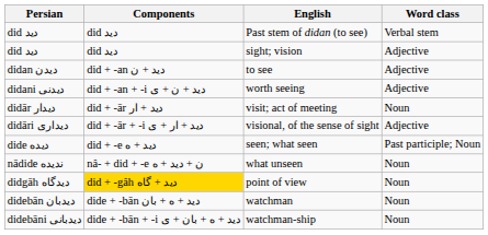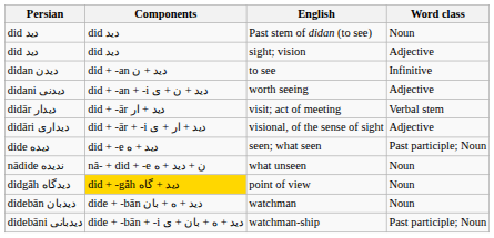 <table class="wikitable" id="table1">
 <tr>
 <th>Persian</th>
 <th>Components</th>
 <th>English</th>
 <th>Word class</th>
 </tr>
 <tr>
 <td>did دید</td>
 <td>did دید</td>
 <td>Past stem of <em>didan</em> (to see)</td>
-<td>Verbal stem</td>
+<td>Noun</td>
 </tr>
 <tr>
 <td>did دید</td>
 <td>did دید</td>
 <td>sight; vision</td>
 <td>Adjective</td>
 </tr>
 <tr>
 <td>didan دیدن</td>
 <td>did + -an دید + ن</td>
 <td>to see</td>
-<td>Adjective</td>
+<td>Infinitive</td>
 </tr>
 <tr>
 <td>didani دیدنی</td>
 <td>did + -an + -i دید + ن + ی</td>
 <td>worth seeing</td>
 <td>Adjective</td>
 </tr>
 <tr>
 <td>didār دیدار</td>
 <td>did + -ār دید + ار</td>
 <td>visit; act of meeting</td>
-<td>Noun</td>
+<td>Verbal stem</td>
 </tr>
 <tr>
 <td>didāri  دیداری</td>
 <td>did + -ār + -i دید + ار + ی</td>
 <td>visional, of the sense of sight</td>
 <td>Adjective</td>
 </tr>
 <tr>
 <td>dide دیده</td>
 <td>did + -e دید + ه</td>
 <td>seen; what seen</td>
 <td>Past participle; Noun</td>
 </tr>
 <tr>
 <td>nādide ندیده</td>
 <td>nâ- + did + -e ن + دید + ه</td>
 <td>what unseen</td>
 <td>Noun</td>
 </tr>
 <tr>
 <td>didgāh دیدگاه</td>
 <td style="background: gold;">did + -gâh دید + گاه</td>
 <td>point of view</td>
 <td>Noun</td>
 </tr>
 <tr>
 <td>didebān دیدبان</td>
 <td>dide + -bān دید + ه + بان</td>
 <td>watchman</td>
 <td>Noun</td>
 </tr>
 <tr>
 <td>didebāni دیدبانی</td>
 <td>dide + -bān + -i دید + ه + بان + ی</td>
 <td>watchman-ship</td>
-<td>Noun</td>
+<td>Past participle; Noun</td>
 </tr>
 </table>
